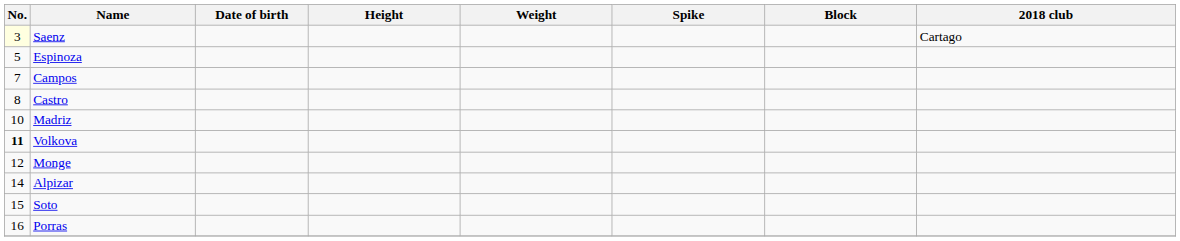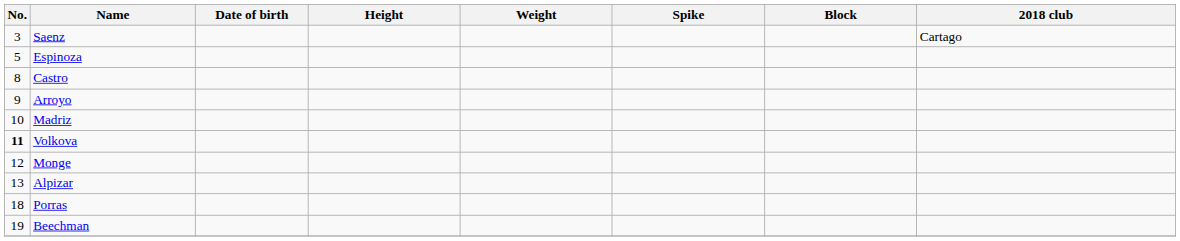 <table class="wikitable sortable" style="text-align:center;">
 <tr>
 <th>No.</th>
 <th style="width:12em">Name</th>
 <th style="width:8em">Date of birth</th>
 <th style="width:11em">Height</th>
 <th style="width:11em">Weight</th>
 <th style="width:11em">Spike</th>
 <th style="width:11em">Block</th>
 <th style="width:19em">2018 club</th>
 </tr>
 <tr>
-<td style="background: lightyellow;">3</td>
+<td>3</td>
 <td align=left><a href='#'>Saenz</a></td>
 <td align=right></td>
 <td></td>
 <td></td>
 <td></td>
 <td></td>
 <td align=left>Cartago</td>
 </tr>
 <tr>
 <td>5</td>
 <td align=left><a href='#'>Espinoza</a></td>
 <td align=right></td>
 <td></td>
 <td></td>
 <td></td>
 <td></td>
 <td align=left></td>
 </tr>
 <tr>
-<td>7</td>
-<td align=left><a href='#'>Campos</a></td>
+<td>8</td>
+<td align=left><a href='#'>Castro</a></td>
 <td align=right></td>
 <td></td>
 <td></td>
 <td></td>
 <td></td>
 <td align=left></td>
 </tr>
 <tr>
-<td>8</td>
-<td align=left><a href='#'>Castro</a></td>
+<td>9</td>
+<td align=left><a href='#'>Arroyo</a></td>
 <td align=right></td>
 <td></td>
 <td></td>
 <td></td>
 <td></td>
 <td align=left></td>
 </tr>
 <tr>
 <td>10</td>
 <td align=left><a href='#'>Madriz</a></td>
 <td align=right></td>
 <td></td>
 <td></td>
 <td></td>
 <td></td>
 <td align=left></td>
 </tr>
 <tr>
 <td><strong>11</strong></td>
 <td align=left><a href='#'>Volkova</a></td>
 <td align=right></td>
 <td></td>
 <td></td>
 <td></td>
 <td></td>
 <td align=left></td>
 </tr>
 <tr>
 <td>12</td>
 <td align=left><a href='#'>Monge</a></td>
 <td align=right></td>
 <td></td>
 <td></td>
 <td></td>
 <td></td>
 <td align=left></td>
 </tr>
 <tr>
-<td>14</td>
+<td>13</td>
 <td align=left><a href='#'>Alpizar</a></td>
 <td align=right></td>
 <td></td>
 <td></td>
 <td></td>
 <td></td>
 <td align=left></td>
 </tr>
 <tr>
-<td>15</td>
-<td align=left><a href='#'>Soto</a></td>
+<td>18</td>
+<td align=left><a href='#'>Porras</a></td>
 <td align=right></td>
 <td></td>
 <td></td>
 <td></td>
 <td></td>
 <td align=left></td>
 </tr>
 <tr>
-<td>16</td>
-<td align=left><a href='#'>Porras</a></td>
+<td>19</td>
+<td align=left><a href='#'>Beechman</a></td>
 <td align=right></td>
 <td></td>
 <td></td>
 <td></td>
 <td></td>
 <td align=left></td>
 </tr>
 <tr>
 </tr>
 </table>
